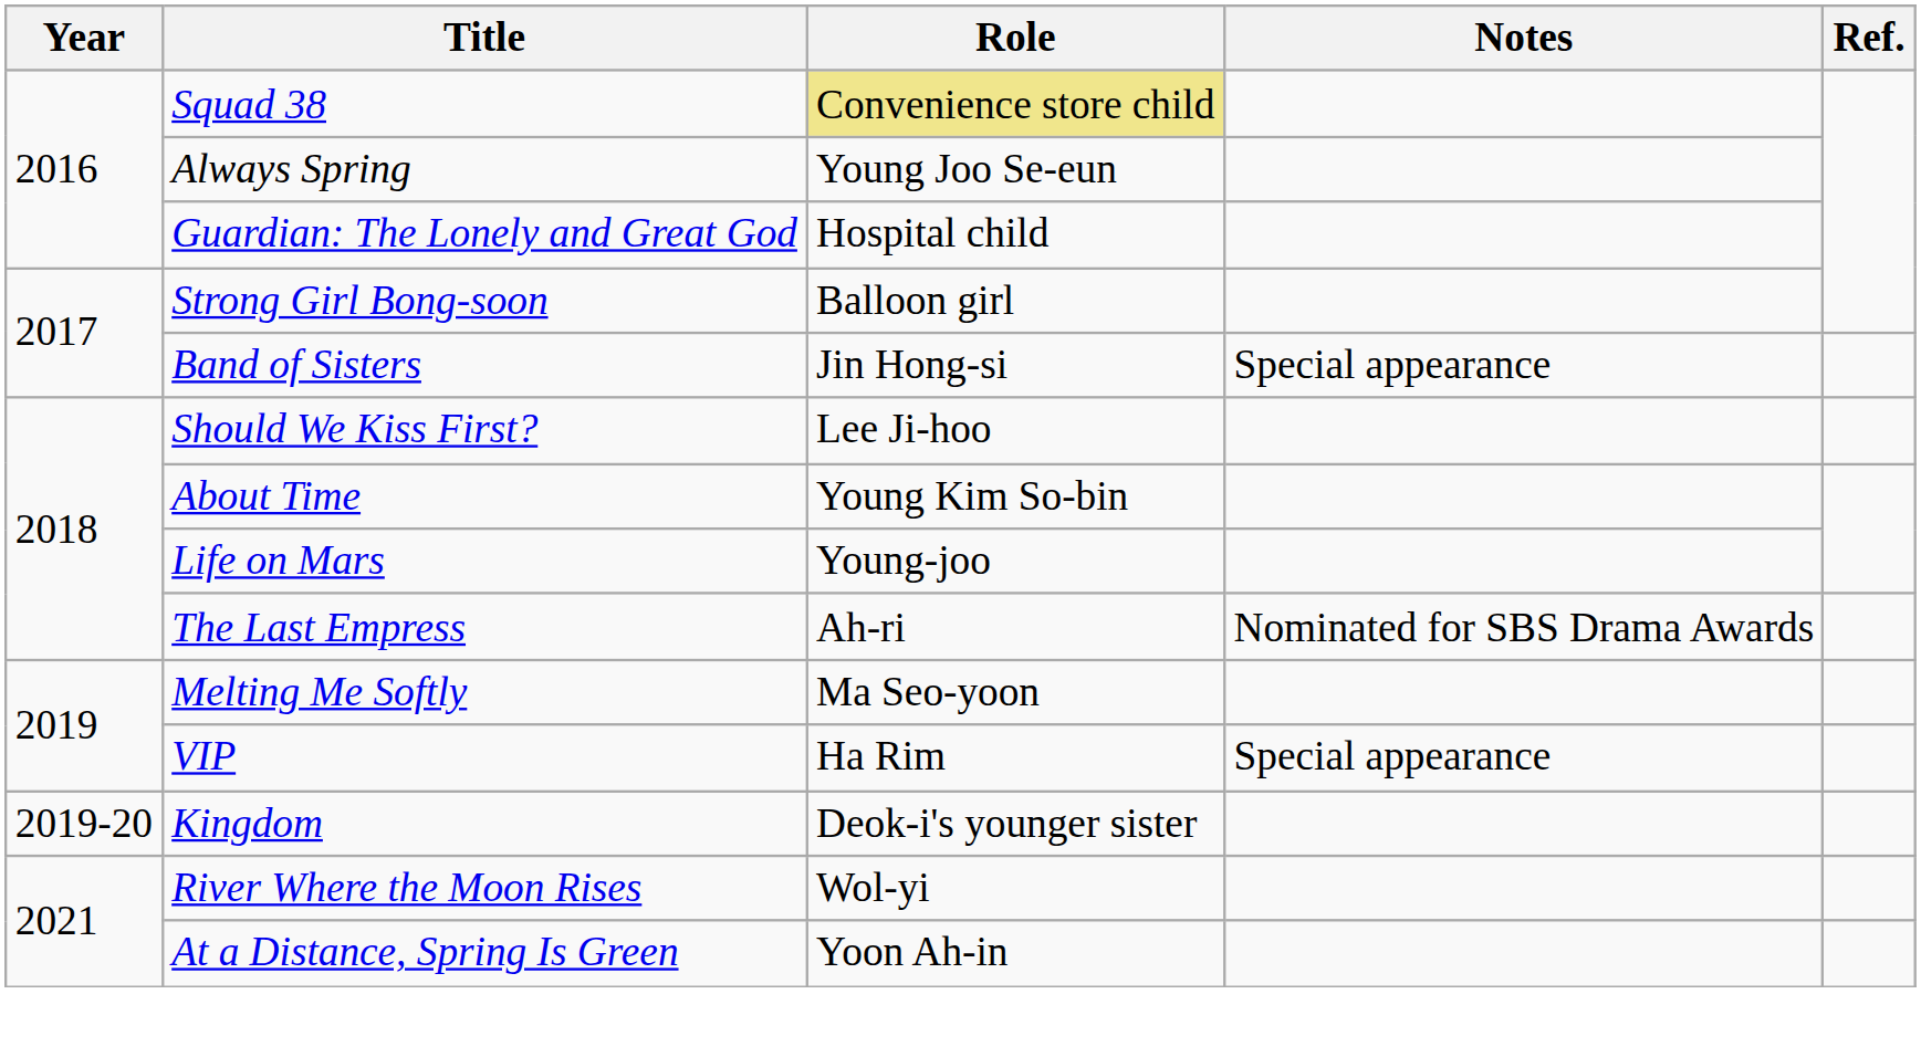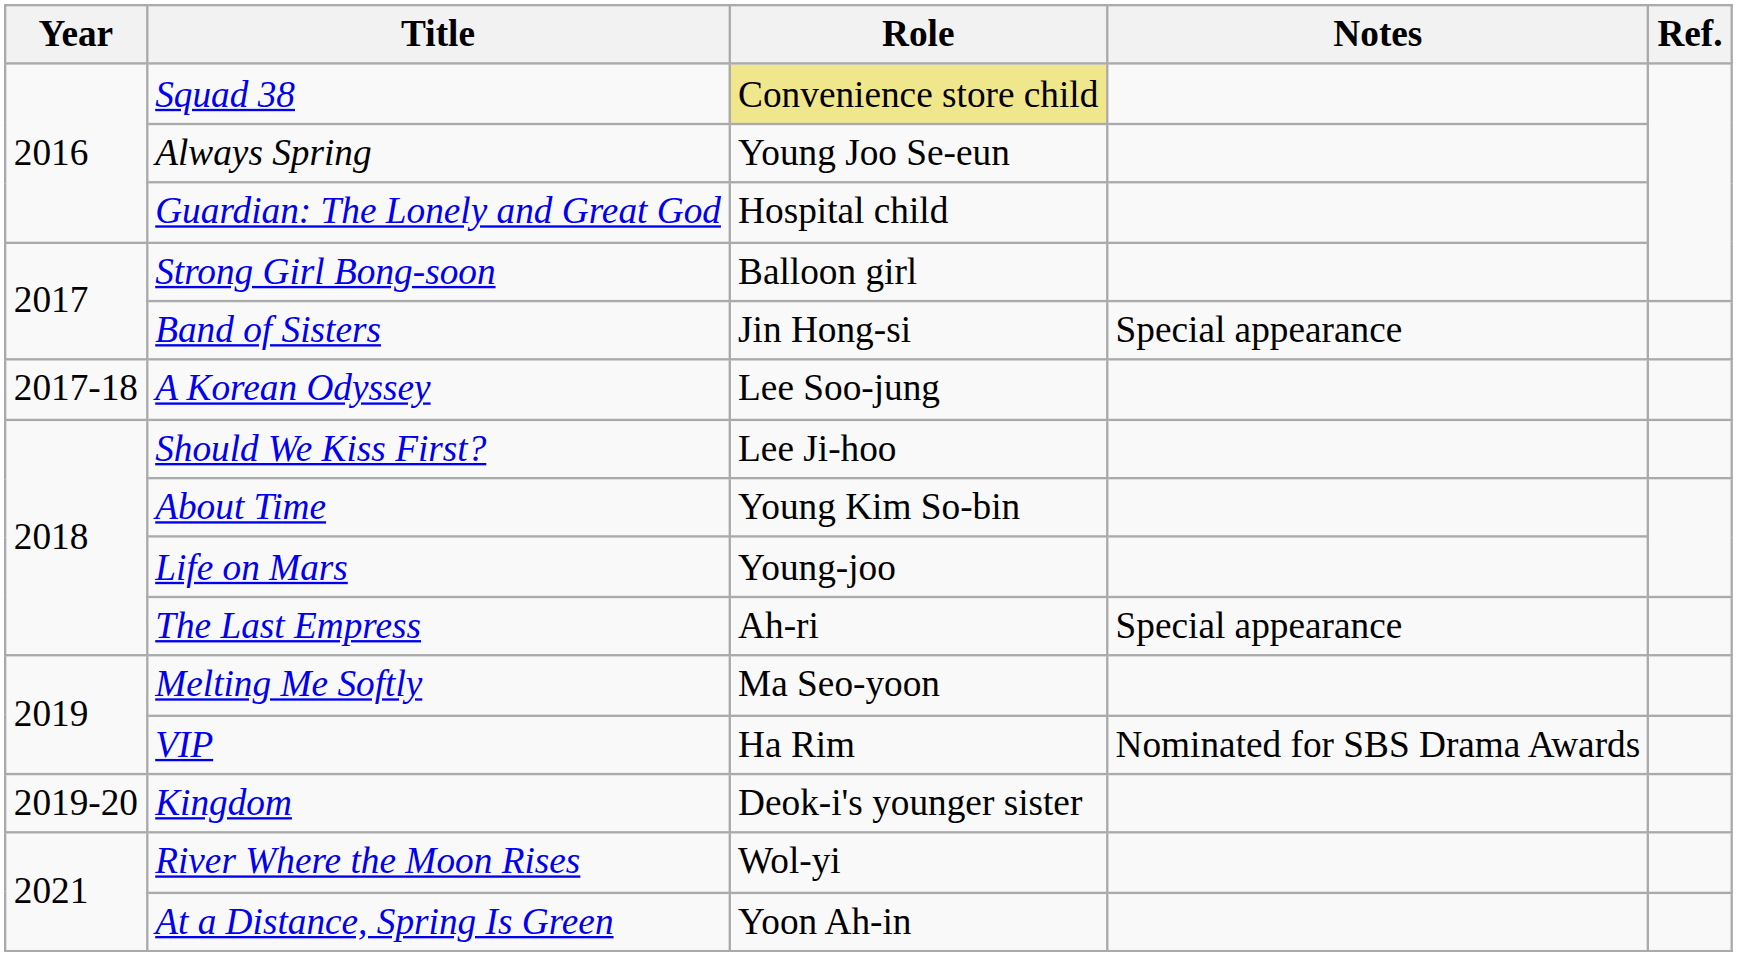 <table class="wikitable sortable">
 <tr>
 <th>Year</th>
 <th>Title</th>
 <th>Role</th>
 <th class="unsortable">Notes</th>
 <th class="unsortable">Ref.</th>
 </tr>
 <tr>
 <td rowspan="3">2016</td>
 <td><em><a href='#'>Squad 38</a></em></td>
 <td style="background: khaki;">Convenience store child</td>
 <td></td>
 <td rowspan="4"></td>
 </tr>
 <tr>
 <td><em>Always Spring</em></td>
 <td>Young Joo Se-eun</td>
 <td></td>
 </tr>
 <tr>
 <td><em><a href='#'>Guardian: The Lonely and Great God</a></em></td>
 <td>Hospital child</td>
 <td></td>
 </tr>
 <tr>
 <td rowspan="2">2017</td>
 <td><em><a href='#'>Strong Girl Bong-soon</a></em></td>
 <td>Balloon girl</td>
 <td></td>
 </tr>
 <tr>
 <td><em><a href='#'>Band of Sisters</a></em></td>
 <td>Jin Hong-si</td>
 <td>Special appearance</td>
 <td></td>
 </tr>
 <tr>
+<td>2017-18</td>
+<td><em><a href='#'>A Korean Odyssey</a></em></td>
+<td>Lee Soo-jung</td>
+<td></td>
+<td></td>
+</tr>
+<tr>
 <td rowspan="4">2018</td>
 <td><em><a href='#'>Should We Kiss First?</a></em></td>
 <td>Lee Ji-hoo</td>
 <td></td>
 <td></td>
 </tr>
 <tr>
 <td><em><a href='#'>About Time</a></em></td>
 <td>Young Kim So-bin</td>
 <td></td>
 <td rowspan="2"></td>
 </tr>
 <tr>
 <td><em><a href='#'>Life on Mars</a></em></td>
 <td>Young-joo</td>
 <td></td>
 </tr>
 <tr>
 <td><em><a href='#'>The Last Empress</a></em></td>
 <td>Ah-ri</td>
-<td>Nominated for SBS Drama Awards</td>
+<td>Special appearance</td>
 <td></td>
 </tr>
 <tr>
 <td rowspan="2">2019</td>
 <td><em><a href='#'>Melting Me Softly</a></em></td>
 <td>Ma Seo-yoon</td>
 <td></td>
 <td></td>
 </tr>
 <tr>
 <td><em><a href='#'>VIP</a></em></td>
 <td>Ha Rim</td>
-<td>Special appearance</td>
+<td>Nominated for SBS Drama Awards</td>
 <td></td>
 </tr>
 <tr>
 <td>2019-20</td>
 <td><em><a href='#'>Kingdom</a></em></td>
 <td>Deok-i's younger sister</td>
 <td></td>
 <td></td>
 </tr>
 <tr>
 <td rowspan="2">2021</td>
 <td><em><a href='#'>River Where the Moon Rises</a></em></td>
 <td>Wol-yi</td>
 <td></td>
 <td></td>
 </tr>
 <tr>
 <td><em><a href='#'>At a Distance, Spring Is Green</a></em></td>
 <td>Yoon Ah-in</td>
 <td></td>
 <td></td>
 </tr>
 <tr>
 </tr>
 </table>
